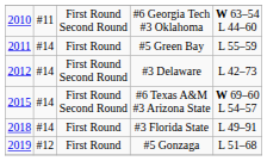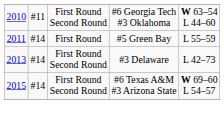 <table class="wikitable" style="text-align:center">
 <tr>
 </tr>
 <tr>
 <td rowspan=1><a href='#'>2010</a></td>
 <td>#11</td>
 <td>First Round<br>Second Round</td>
 <td>#6 Georgia Tech<br>#3 Oklahoma</td>
 <td><strong>W</strong> 63–54<br>L 44–60</td>
 </tr>
 <tr style="text-align:center;">
 <td rowspan=1><a href='#'>2011</a></td>
 <td>#14</td>
 <td>First Round</td>
 <td>#5 Green Bay</td>
 <td>L 55–59</td>
 </tr>
 <tr style="text-align:center;">
-<td rowspan=1><a href='#'>2012</a></td>
+<td rowspan=1><a href='#'>2013</a></td>
 <td>#14</td>
 <td>First Round<br>Second Round</td>
 <td>#3 Delaware</td>
 <td>L 42–73</td>
 </tr>
 <tr style="text-align:center;">
 <td rowspan=1><a href='#'>2015</a></td>
 <td>#14</td>
 <td>First Round<br>Second Round</td>
 <td>#6 Texas A&M<br>#3 Arizona State</td>
 <td><strong>W</strong> 69–60<br>L 54–57</td>
 </tr>
 <tr style="text-align:center;">
-<td rowspan=1><a href='#'>2018</a></td>
-<td>#14</td>
-<td>First Round</td>
-<td>#3 Florida State</td>
-<td>L 49–91</td>
-</tr>
-<tr style="text-align:center;">
-<td rowspan=1><a href='#'>2019</a></td>
-<td>#12</td>
-<td>First Round</td>
-<td>#5 Gonzaga</td>
-<td>L 51–68</td>
-</tr>
-<tr style="text-align:center;">
 </tr>
 </table>
